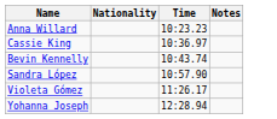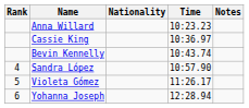 <table class="wikitable sortable" style="text-align:center">
 <tr>
+<th>Rank</th>
 <th>Name</th>
 <th>Nationality</th>
 <th>Time</th>
 <th>Notes</th>
 </tr>
 <tr>
+<td align=center></td>
 <td align=left><a href='#'>Anna Willard</a></td>
 <td align=left></td>
 <td>10:23.23</td>
 <td></td>
 </tr>
 <tr>
+<td align=center></td>
 <td align=left><a href='#'>Cassie King</a></td>
 <td align=left></td>
 <td>10:36.97</td>
 <td></td>
 </tr>
 <tr>
+<td align=center></td>
 <td align=left><a href='#'>Bevin Kennelly</a></td>
 <td align=left></td>
 <td>10:43.74</td>
 <td></td>
 </tr>
 <tr>
+<td align=center>4</td>
 <td align=left><a href='#'>Sandra López</a></td>
 <td align=left></td>
 <td>10:57.90</td>
 <td></td>
 </tr>
 <tr>
+<td align=center>5</td>
 <td align=left><a href='#'>Violeta Gómez</a></td>
 <td align=left></td>
 <td>11:26.17</td>
 <td></td>
 </tr>
 <tr>
+<td align=center>6</td>
 <td align=left><a href='#'>Yohanna Joseph</a></td>
 <td align=left></td>
 <td>12:28.94</td>
 <td></td>
 </tr>
 </table>
